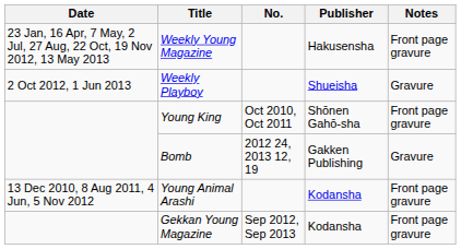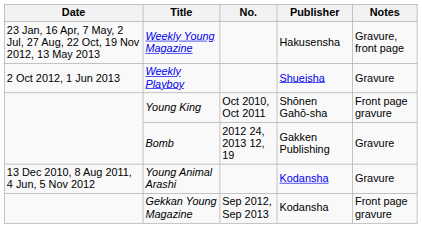 <table class="wikitable">
 <tr>
 <th>Date</th>
 <th>Title</th>
 <th>No.</th>
 <th>Publisher</th>
 <th>Notes</th>
 </tr>
 <tr>
 <td>23 Jan, 16 Apr, 7 May, 2 Jul, 27 Aug, 22 Oct, 19 Nov 2012, 13 May 2013</td>
 <td><em><a href='#'>Weekly Young Magazine</a></em></td>
 <td></td>
 <td>Hakusensha</td>
-<td>Front page gravure</td>
+<td>Gravure, front page</td>
 </tr>
 <tr>
 <td>2 Oct 2012, 1 Jun 2013</td>
 <td><em><a href='#'>Weekly Playboy</a></em></td>
 <td></td>
 <td><a href='#'>Shueisha</a></td>
 <td>Gravure</td>
 </tr>
 <tr>
 <td rowspan="2"></td>
 <td><em>Young King</em></td>
 <td>Oct 2010, Oct 2011</td>
 <td>Shōnen Gahō-sha</td>
 <td>Front page gravure</td>
 </tr>
 <tr>
 <td><em>Bomb</em></td>
 <td>2012 24, 2013 12, 19</td>
 <td>Gakken Publishing</td>
 <td>Gravure</td>
 </tr>
 <tr>
 <td>13 Dec 2010, 8 Aug 2011, 4 Jun, 5 Nov 2012</td>
 <td><em>Young Animal Arashi</em></td>
 <td></td>
 <td><a href='#'>Kodansha</a></td>
-<td>Front page gravure</td>
+<td>Gravure</td>
 </tr>
 <tr>
 <td></td>
 <td><em>Gekkan Young Magazine</em></td>
 <td>Sep 2012, Sep 2013</td>
 <td>Kodansha</td>
 <td>Front page gravure</td>
 </tr>
 </table>
